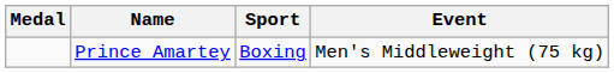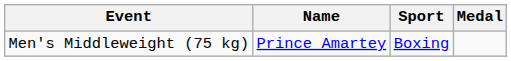 <table class="wikitable" style="font-size:90%">
 <tr>
-<th>Medal</th>
+<th>Event</th>
 <th>Name</th>
 <th>Sport</th>
-<th>Event</th>
+<th>Medal</th>
 </tr>
 <tr>
-<td></td>
+<td>Men's Middleweight (75 kg)</td>
 <td><a href='#'>Prince Amartey</a></td>
 <td><a href='#'>Boxing</a></td>
-<td>Men's Middleweight (75 kg)</td>
+<td></td>
 </tr>
 </table>
